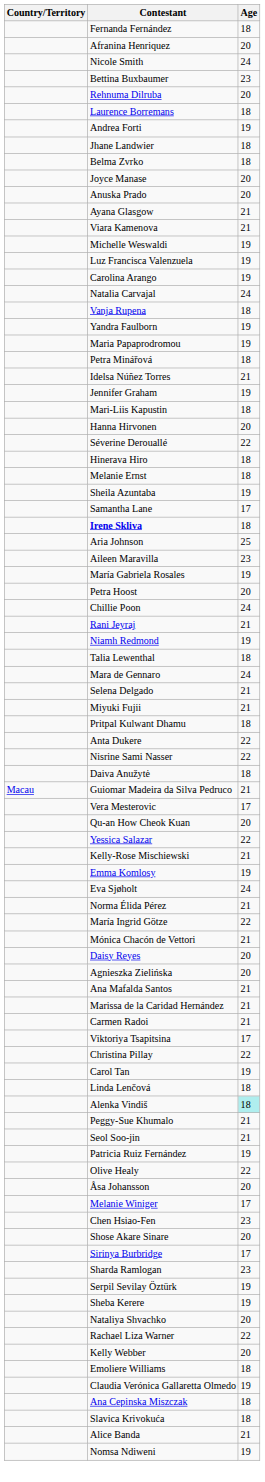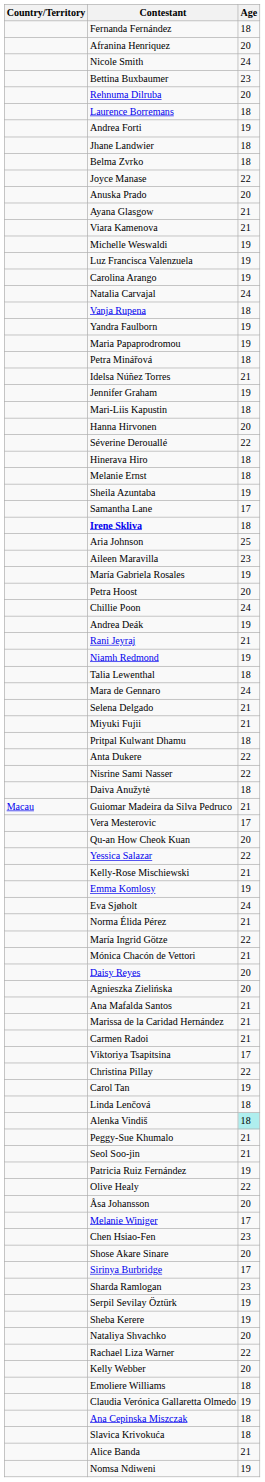 <table class="wikitable sortable" style="font-size:95%;">
 <tr>
 <th>Country/Territory</th>
 <th>Contestant</th>
 <th>Age</th>
 </tr>
 <tr>
 <td></td>
 <td>Fernanda Fernández</td>
 <td>18</td>
 </tr>
 <tr>
 <td></td>
 <td>Afranina Henriquez</td>
 <td>20</td>
 </tr>
 <tr>
 <td></td>
 <td>Nicole Smith</td>
 <td>24</td>
 </tr>
 <tr>
 <td></td>
 <td>Bettina Buxbaumer</td>
 <td>23</td>
 </tr>
 <tr>
 <td></td>
 <td><a href='#'>Rehnuma Dilruba</a></td>
 <td>20</td>
 </tr>
 <tr>
 <td></td>
 <td><a href='#'>Laurence Borremans</a></td>
 <td>18</td>
 </tr>
 <tr>
 <td></td>
 <td>Andrea Forti</td>
 <td>19</td>
 </tr>
 <tr>
 <td></td>
 <td>Jhane Landwier</td>
 <td>18</td>
 </tr>
 <tr>
 <td></td>
 <td>Belma Zvrko</td>
 <td>18</td>
 </tr>
 <tr>
 <td></td>
 <td>Joyce Manase</td>
-<td>20</td>
+<td>22</td>
 </tr>
 <tr>
 <td></td>
 <td>Anuska Prado</td>
 <td>20</td>
 </tr>
 <tr>
 <td></td>
 <td>Ayana Glasgow</td>
 <td>21</td>
 </tr>
 <tr>
 <td></td>
 <td>Viara Kamenova</td>
 <td>21</td>
 </tr>
 <tr>
 <td></td>
 <td>Michelle Weswaldi</td>
 <td>19</td>
 </tr>
 <tr>
 <td></td>
 <td>Luz Francisca Valenzuela</td>
 <td>19</td>
 </tr>
 <tr>
 <td></td>
 <td>Carolina Arango</td>
 <td>19</td>
 </tr>
 <tr>
 <td></td>
 <td>Natalia Carvajal</td>
 <td>24</td>
 </tr>
 <tr>
 <td></td>
 <td><a href='#'>Vanja Rupena</a></td>
 <td>18</td>
 </tr>
 <tr>
 <td></td>
 <td>Yandra Faulborn</td>
 <td>19</td>
 </tr>
 <tr>
 <td></td>
 <td>Maria Papaprodromou</td>
 <td>19</td>
 </tr>
 <tr>
 <td></td>
 <td>Petra Minářová</td>
 <td>18</td>
 </tr>
 <tr>
 <td></td>
 <td>Idelsa Núñez Torres</td>
 <td>21</td>
 </tr>
 <tr>
 <td></td>
 <td>Jennifer Graham</td>
 <td>19</td>
 </tr>
 <tr>
 <td></td>
 <td>Mari-Liis Kapustin</td>
 <td>18</td>
 </tr>
 <tr>
 <td></td>
 <td>Hanna Hirvonen</td>
 <td>20</td>
 </tr>
 <tr>
 <td></td>
 <td>Séverine Derouallé</td>
 <td>22</td>
 </tr>
 <tr>
 <td></td>
 <td>Hinerava Hiro</td>
 <td>18</td>
 </tr>
 <tr>
 <td></td>
 <td>Melanie Ernst</td>
 <td>18</td>
 </tr>
 <tr>
 <td></td>
 <td>Sheila Azuntaba</td>
 <td>19</td>
 </tr>
 <tr>
 <td></td>
 <td>Samantha Lane</td>
 <td>17</td>
 </tr>
 <tr>
 <td></td>
 <td><strong><a href='#'>Irene Skliva</a></strong></td>
 <td>18</td>
 </tr>
 <tr>
 <td></td>
 <td>Aria Johnson</td>
 <td>25</td>
 </tr>
 <tr>
 <td></td>
 <td>Aileen Maravilla</td>
 <td>23</td>
 </tr>
 <tr>
 <td></td>
 <td>María Gabriela Rosales</td>
 <td>19</td>
 </tr>
 <tr>
 <td></td>
 <td>Petra Hoost</td>
 <td>20</td>
 </tr>
 <tr>
 <td></td>
 <td>Chillie Poon</td>
 <td>24</td>
+</tr>
+<tr>
+<td></td>
+<td>Andrea Deák</td>
+<td>19</td>
 </tr>
 <tr>
 <td></td>
 <td><a href='#'>Rani Jeyraj</a></td>
 <td>21</td>
 </tr>
 <tr>
 <td></td>
 <td><a href='#'>Niamh Redmond</a></td>
 <td>19</td>
 </tr>
 <tr>
 <td></td>
 <td>Talia Lewenthal</td>
 <td>18</td>
 </tr>
 <tr>
 <td></td>
 <td>Mara de Gennaro</td>
 <td>24</td>
 </tr>
 <tr>
 <td></td>
 <td>Selena Delgado</td>
 <td>21</td>
 </tr>
 <tr>
 <td></td>
 <td>Miyuki Fujii</td>
 <td>21</td>
 </tr>
 <tr>
 <td></td>
 <td>Pritpal Kulwant Dhamu</td>
 <td>18</td>
 </tr>
 <tr>
 <td></td>
 <td>Anta Dukere</td>
 <td>22</td>
 </tr>
 <tr>
 <td></td>
 <td>Nisrine Sami Nasser</td>
 <td>22</td>
 </tr>
 <tr>
 <td></td>
 <td>Daiva Anužytė</td>
 <td>18</td>
 </tr>
 <tr>
 <td> <a href='#'>Macau</a></td>
 <td>Guiomar Madeira da Silva Pedruco</td>
 <td>21</td>
 </tr>
 <tr>
 <td></td>
 <td>Vera Mesterovic</td>
 <td>17</td>
 </tr>
 <tr>
 <td></td>
 <td>Qu-an How Cheok Kuan</td>
 <td>20</td>
 </tr>
 <tr>
 <td></td>
 <td><a href='#'>Yessica Salazar</a></td>
 <td>22</td>
 </tr>
 <tr>
 <td></td>
 <td>Kelly-Rose Mischiewski</td>
 <td>21</td>
 </tr>
 <tr>
 <td></td>
 <td><a href='#'>Emma Komlosy</a></td>
 <td>19</td>
 </tr>
 <tr>
 <td></td>
 <td>Eva Sjøholt</td>
 <td>24</td>
 </tr>
 <tr>
 <td></td>
 <td>Norma Élida Pérez</td>
 <td>21</td>
 </tr>
 <tr>
 <td></td>
 <td>María Ingrid Götze</td>
 <td>22</td>
 </tr>
 <tr>
 <td></td>
 <td>Mónica Chacón de Vettori</td>
 <td>21</td>
 </tr>
 <tr>
 <td></td>
 <td><a href='#'>Daisy Reyes</a></td>
 <td>20</td>
 </tr>
 <tr>
 <td></td>
 <td>Agnieszka Zielińska</td>
 <td>20</td>
 </tr>
 <tr>
 <td></td>
 <td>Ana Mafalda Santos</td>
 <td>21</td>
 </tr>
 <tr>
 <td></td>
 <td>Marissa de la Caridad Hernández</td>
 <td>21</td>
 </tr>
 <tr>
 <td></td>
 <td>Carmen Radoi</td>
 <td>21</td>
 </tr>
 <tr>
 <td></td>
 <td>Viktoriya Tsapitsina</td>
 <td>17</td>
 </tr>
 <tr>
 <td></td>
 <td>Christina Pillay</td>
 <td>22</td>
 </tr>
 <tr>
 <td></td>
 <td>Carol Tan</td>
 <td>19</td>
 </tr>
 <tr>
 <td></td>
 <td>Linda Lenčová</td>
 <td>18</td>
 </tr>
 <tr>
 <td></td>
 <td>Alenka Vindiš</td>
 <td style="background: paleturquoise;">18</td>
 </tr>
 <tr>
 <td></td>
 <td>Peggy-Sue Khumalo</td>
 <td>21</td>
 </tr>
 <tr>
 <td></td>
 <td>Seol Soo-jin</td>
 <td>21</td>
 </tr>
 <tr>
 <td></td>
 <td>Patricia Ruiz Fernández</td>
 <td>19</td>
 </tr>
 <tr>
 <td></td>
 <td>Olive Healy</td>
 <td>22</td>
 </tr>
 <tr>
 <td></td>
 <td>Åsa Johansson</td>
 <td>20</td>
 </tr>
 <tr>
 <td></td>
 <td><a href='#'>Melanie Winiger</a></td>
 <td>17</td>
 </tr>
 <tr>
 <td></td>
 <td>Chen Hsiao-Fen</td>
 <td>23</td>
 </tr>
 <tr>
 <td></td>
 <td>Shose Akare Sinare</td>
 <td>20</td>
 </tr>
 <tr>
 <td></td>
 <td><a href='#'>Sirinya Burbridge</a></td>
 <td>17</td>
 </tr>
 <tr>
 <td></td>
 <td>Sharda Ramlogan</td>
 <td>23</td>
 </tr>
 <tr>
 <td></td>
 <td>Serpil Sevilay Öztürk</td>
 <td>19</td>
 </tr>
 <tr>
 <td></td>
 <td>Sheba Kerere</td>
 <td>19</td>
 </tr>
 <tr>
 <td></td>
 <td>Nataliya Shvachko</td>
 <td>20</td>
 </tr>
 <tr>
 <td></td>
 <td>Rachael Liza Warner</td>
 <td>22</td>
 </tr>
 <tr>
 <td></td>
 <td>Kelly Webber</td>
 <td>20</td>
 </tr>
 <tr>
 <td></td>
 <td>Emoliere Williams</td>
 <td>18</td>
 </tr>
 <tr>
 <td></td>
 <td>Claudia Verónica Gallaretta Olmedo</td>
 <td>19</td>
 </tr>
 <tr>
 <td></td>
 <td><a href='#'>Ana Cepinska Miszczak</a></td>
 <td>18</td>
 </tr>
 <tr>
 <td></td>
 <td>Slavica Krivokuća</td>
 <td>18</td>
 </tr>
 <tr>
 <td></td>
 <td>Alice Banda</td>
 <td>21</td>
 </tr>
 <tr>
 <td></td>
 <td>Nomsa Ndiweni</td>
 <td>19</td>
 </tr>
 </table>
